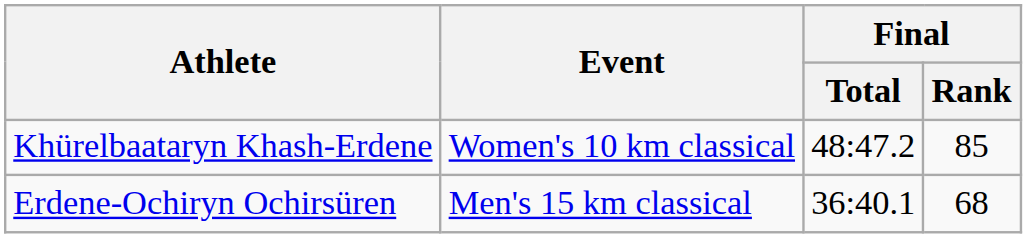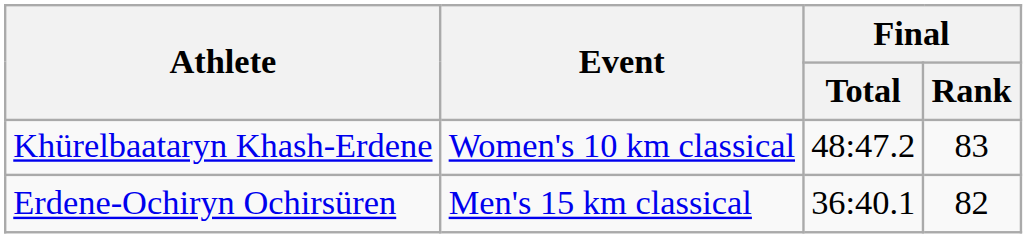 <table class="wikitable" style="font-size:90%">
 <tr>
 <th rowspan="2">Athlete</th>
 <th rowspan="2">Event</th>
 <th colspan="2">Final</th>
 </tr>
 <tr>
 <th>Total</th>
 <th>Rank</th>
 </tr>
 <tr>
 <td><a href='#'>Khürelbaataryn Khash-Erdene</a></td>
 <td><a href='#'>Women's 10 km classical</a></td>
 <td align="center">48:47.2</td>
-<td align="center">85</td>
+<td align="center">83</td>
 </tr>
 <tr>
 <td><a href='#'>Erdene-Ochiryn Ochirsüren</a></td>
 <td><a href='#'>Men's 15 km classical</a></td>
 <td align="center">36:40.1</td>
-<td align="center">68</td>
+<td align="center">82</td>
 </tr>
 </table>
